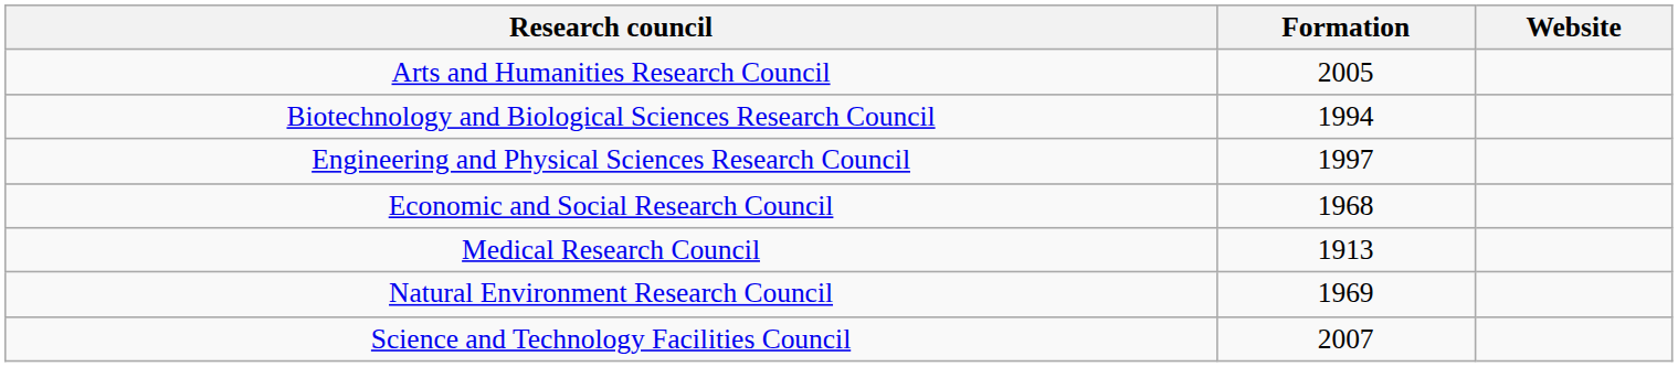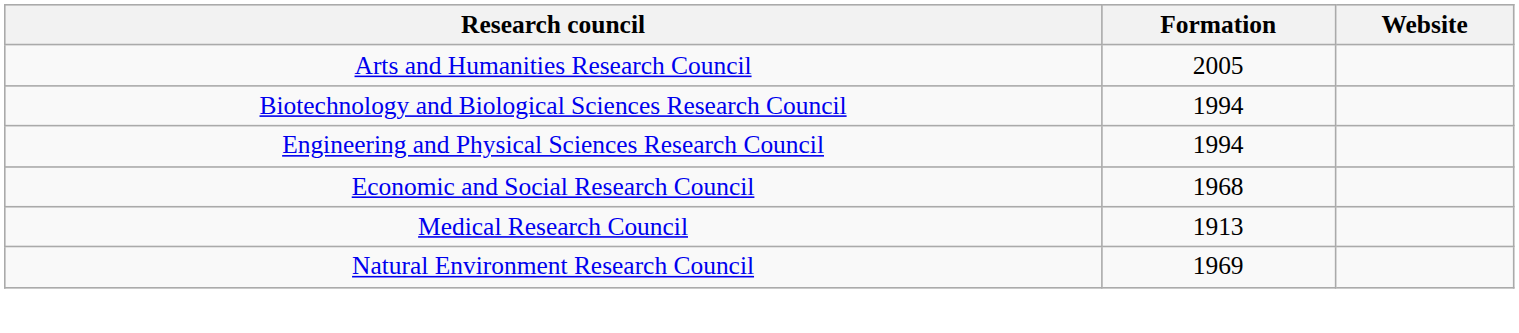 <table class="wikitable" style="text-align:center; width:60%">
 <tr>
 <th>Research council</th>
 <th>Formation</th>
 <th>Website</th>
 </tr>
 <tr>
 <td><a href='#'>Arts and Humanities Research Council</a></td>
 <td>2005</td>
 <td></td>
 </tr>
 <tr>
 <td><a href='#'>Biotechnology and Biological Sciences Research Council</a></td>
 <td>1994</td>
 <td></td>
 </tr>
 <tr>
 <td><a href='#'>Engineering and Physical Sciences Research Council</a></td>
-<td>1997</td>
+<td>1994</td>
 <td></td>
 </tr>
 <tr>
 <td><a href='#'>Economic and Social Research Council</a></td>
 <td>1968</td>
 <td></td>
 </tr>
 <tr>
 <td><a href='#'>Medical Research Council</a></td>
 <td>1913</td>
 <td></td>
 </tr>
 <tr>
 <td><a href='#'>Natural Environment Research Council</a></td>
 <td>1969</td>
 <td></td>
 </tr>
-<tr>
-<td><a href='#'>Science and Technology Facilities Council</a></td>
-<td>2007</td>
-<td></td>
-</tr>
 </table>
